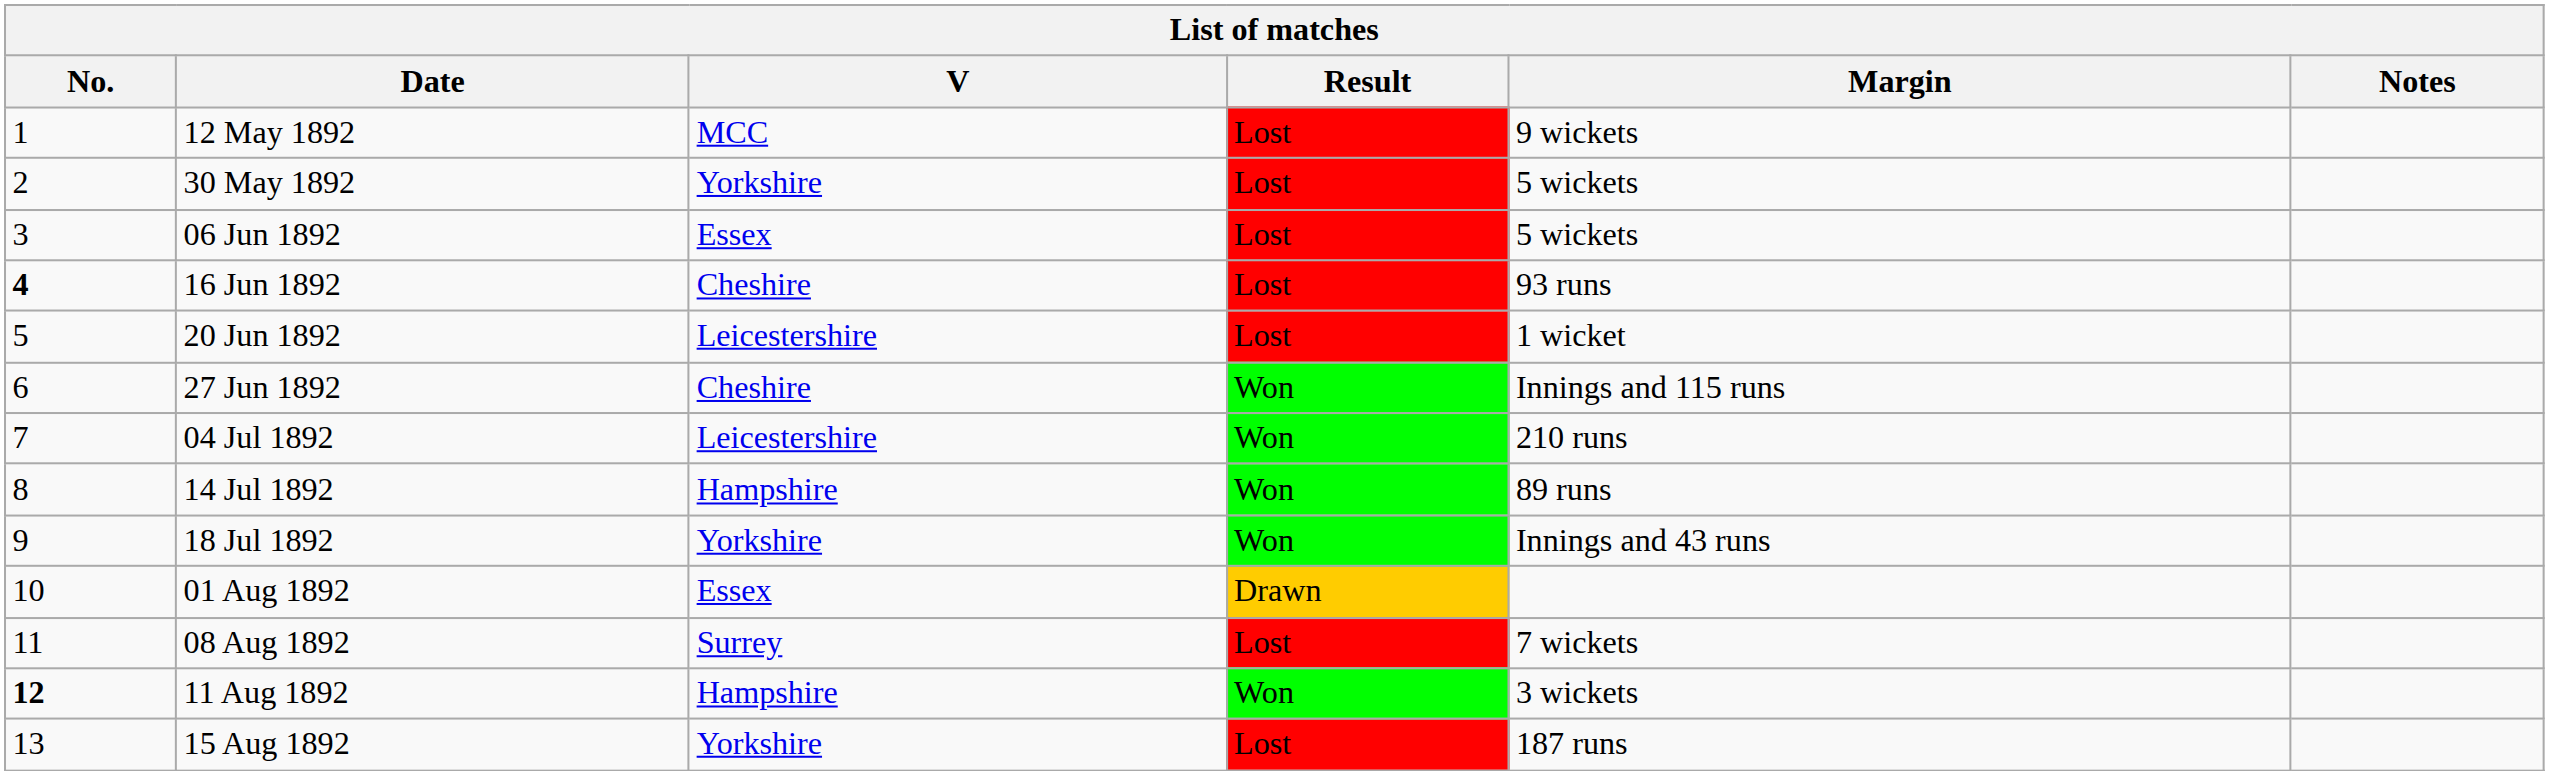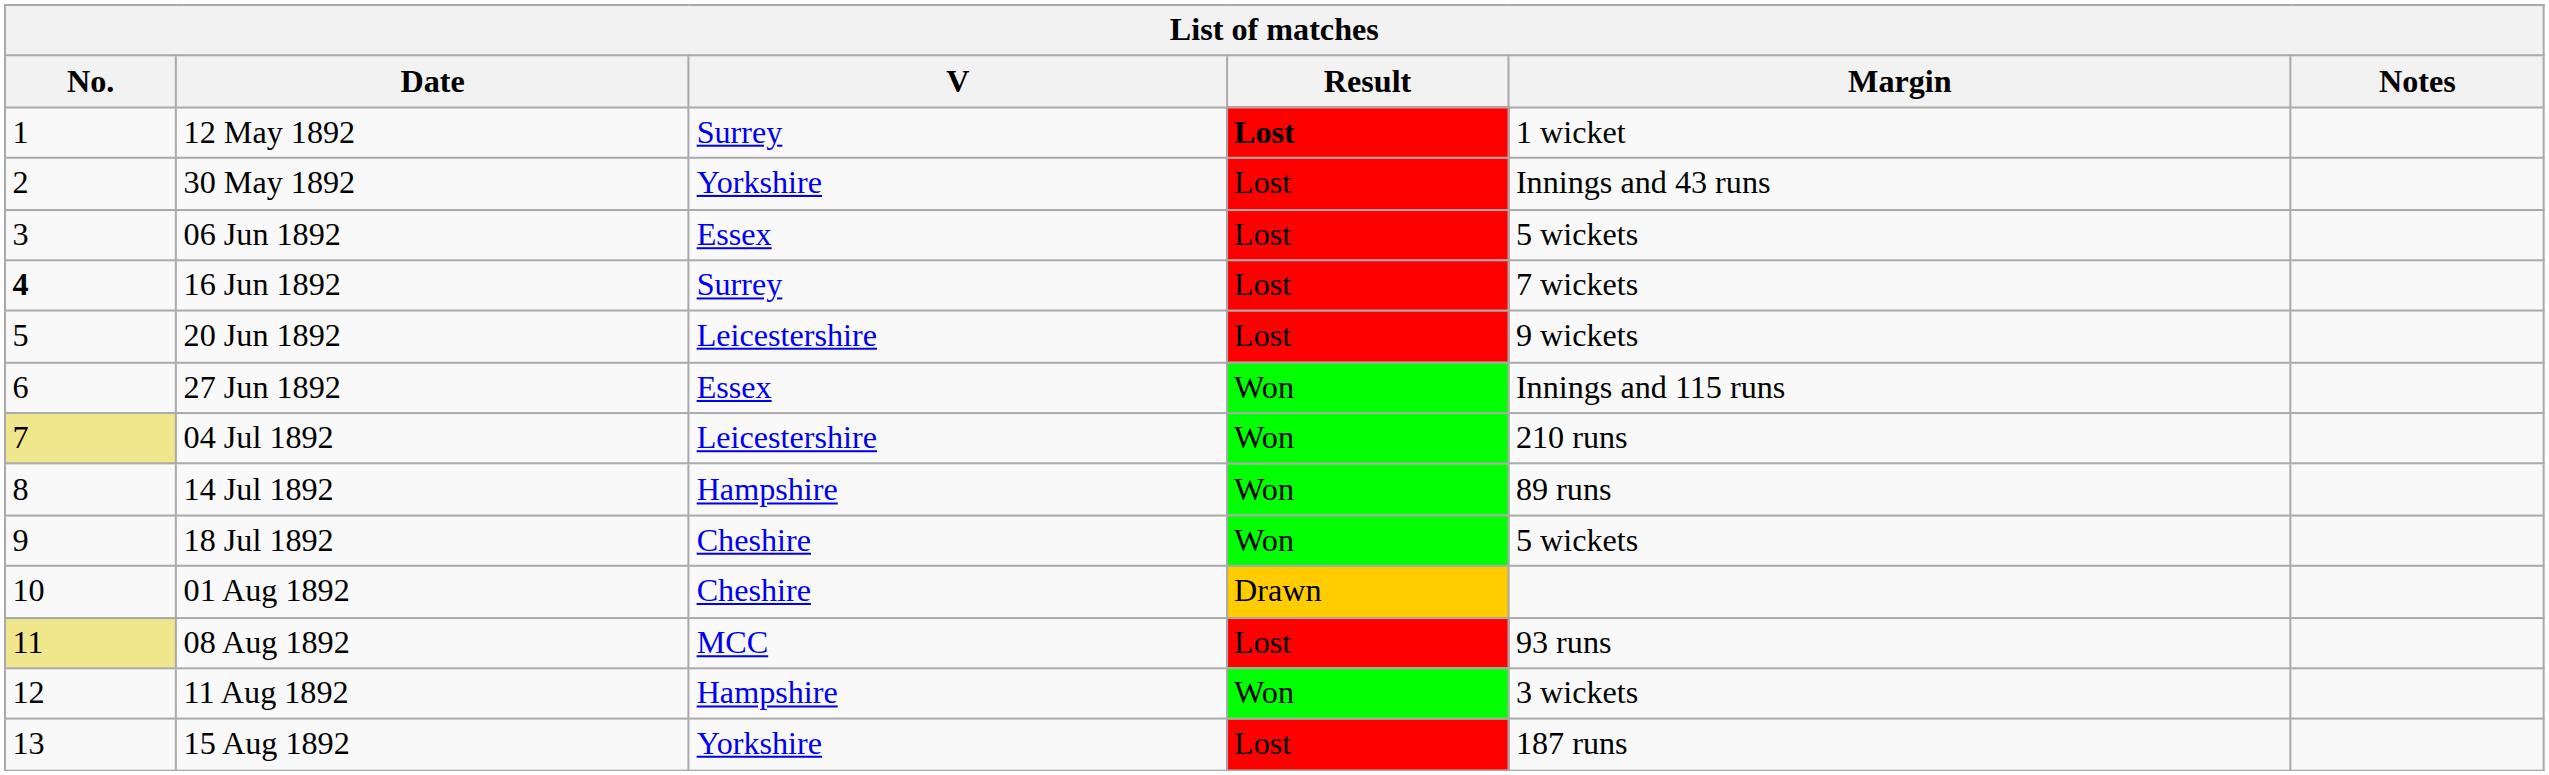 <table class="wikitable" width="100%">
 <tr>
 <th bgcolor="#efefef" colspan=6>List of  matches</th>
 </tr>
 <tr bgcolor="#efefef">
 <th>No.</th>
 <th>Date</th>
 <th>V</th>
 <th>Result</th>
 <th>Margin</th>
 <th>Notes</th>
 </tr>
 <tr>
 <td>1</td>
 <td>12 May 1892</td>
-<td><a href='#'>MCC</a><br> </td>
-<td bgcolor="#FF0000">Lost</td>
-<td>9 wickets</td>
+<td><a href='#'>Surrey</a><br> </td>
+<td bgcolor="#FF0000"><strong>Lost</strong></td>
+<td>1 wicket</td>
 <td></td>
 </tr>
 <tr>
 <td>2</td>
 <td>30 May 1892</td>
 <td><a href='#'>Yorkshire</a> <br> </td>
 <td bgcolor="#FF0000">Lost</td>
-<td>5 wickets</td>
+<td>Innings and 43 runs</td>
 <td></td>
 </tr>
 <tr>
 <td>3</td>
 <td>06 Jun 1892</td>
 <td><a href='#'>Essex</a><br> </td>
 <td bgcolor="#FF0000">Lost</td>
 <td>5 wickets</td>
 <td></td>
 </tr>
 <tr>
 <td><strong>4</strong></td>
 <td>16 Jun 1892</td>
-<td><a href='#'>Cheshire</a><br> </td>
+<td><a href='#'>Surrey</a><br> </td>
 <td bgcolor="#FF0000">Lost</td>
-<td>93 runs</td>
+<td>7 wickets</td>
 <td></td>
 </tr>
 <tr>
 <td>5</td>
 <td>20 Jun 1892</td>
 <td><a href='#'>Leicestershire</a><br> </td>
 <td bgcolor="#FF0000">Lost</td>
-<td>1 wicket</td>
+<td>9 wickets</td>
 <td></td>
 </tr>
 <tr>
 <td>6</td>
 <td>27 Jun 1892</td>
-<td><a href='#'>Cheshire</a><br> </td>
+<td><a href='#'>Essex</a><br> </td>
 <td bgcolor="#00FF00">Won</td>
 <td>Innings and 115 runs</td>
 <td></td>
 </tr>
 <tr>
-<td>7</td>
+<td style="background: khaki;">7</td>
 <td>04 Jul 1892</td>
 <td><a href='#'>Leicestershire</a><br> </td>
 <td bgcolor="#00FF00">Won</td>
 <td>210 runs</td>
 <td></td>
 </tr>
 <tr>
 <td>8</td>
 <td>14 Jul 1892</td>
 <td><a href='#'>Hampshire</a><br> </td>
 <td bgcolor="#00FF00">Won</td>
 <td>89 runs</td>
 <td></td>
 </tr>
 <tr>
 <td>9</td>
 <td>18 Jul 1892</td>
-<td><a href='#'>Yorkshire</a> <br> </td>
+<td><a href='#'>Cheshire</a><br> </td>
 <td bgcolor="#00FF00">Won</td>
-<td>Innings and 43 runs</td>
+<td>5 wickets</td>
 <td></td>
 </tr>
 <tr>
 <td>10</td>
 <td>01 Aug 1892</td>
-<td><a href='#'>Essex</a><br> </td>
+<td><a href='#'>Cheshire</a><br> </td>
 <td bgcolor="#FFCC00">Drawn</td>
 <td></td>
 <td></td>
 </tr>
 <tr>
-<td>11</td>
+<td style="background: khaki;">11</td>
 <td>08 Aug 1892</td>
-<td><a href='#'>Surrey</a><br> </td>
+<td><a href='#'>MCC</a><br> </td>
 <td bgcolor="#FF0000">Lost</td>
-<td>7 wickets</td>
+<td>93 runs</td>
 <td></td>
 </tr>
 <tr>
-<td><strong>12</strong></td>
+<td>12</td>
 <td>11 Aug 1892</td>
 <td><a href='#'>Hampshire</a><br> </td>
 <td bgcolor="#00FF00">Won</td>
 <td>3 wickets</td>
 <td></td>
 </tr>
 <tr>
 <td>13</td>
 <td>15 Aug 1892</td>
 <td><a href='#'>Yorkshire</a> <br> </td>
 <td bgcolor="#FF0000">Lost</td>
 <td>187 runs</td>
 <td></td>
 </tr>
 <tr>
 </tr>
 </table>
